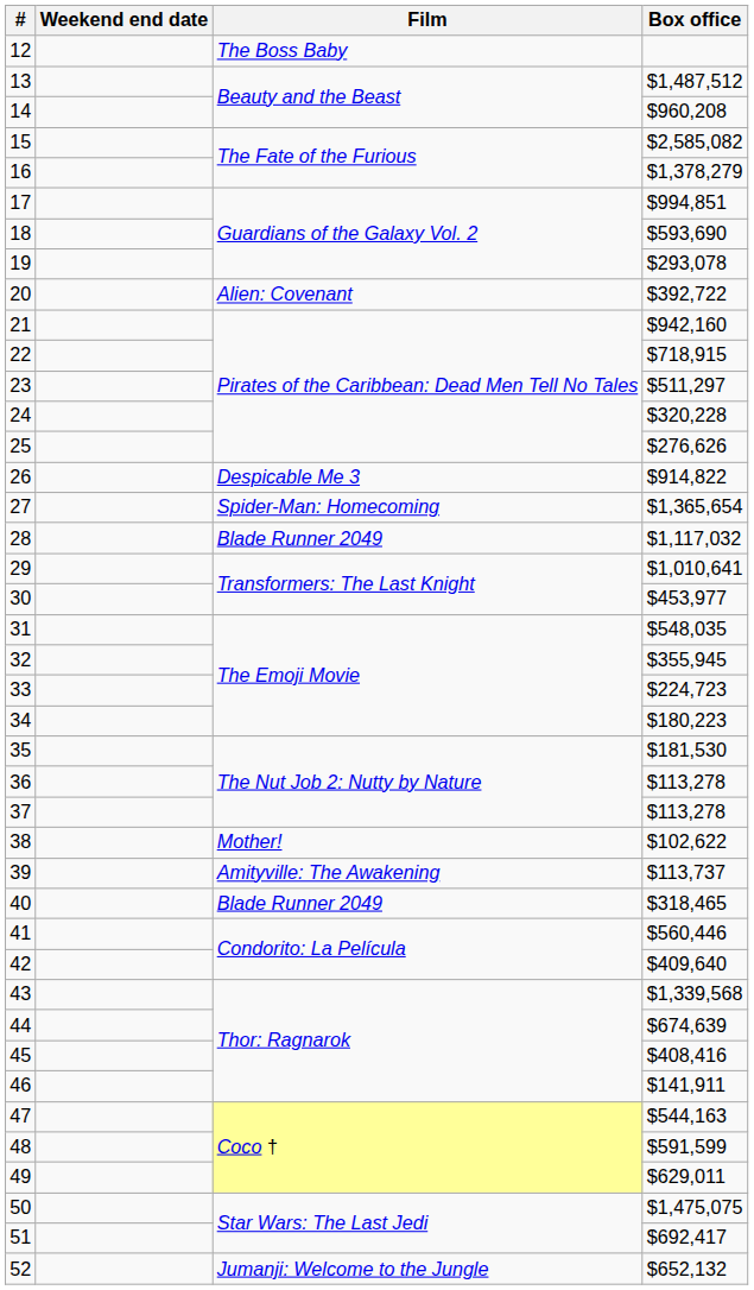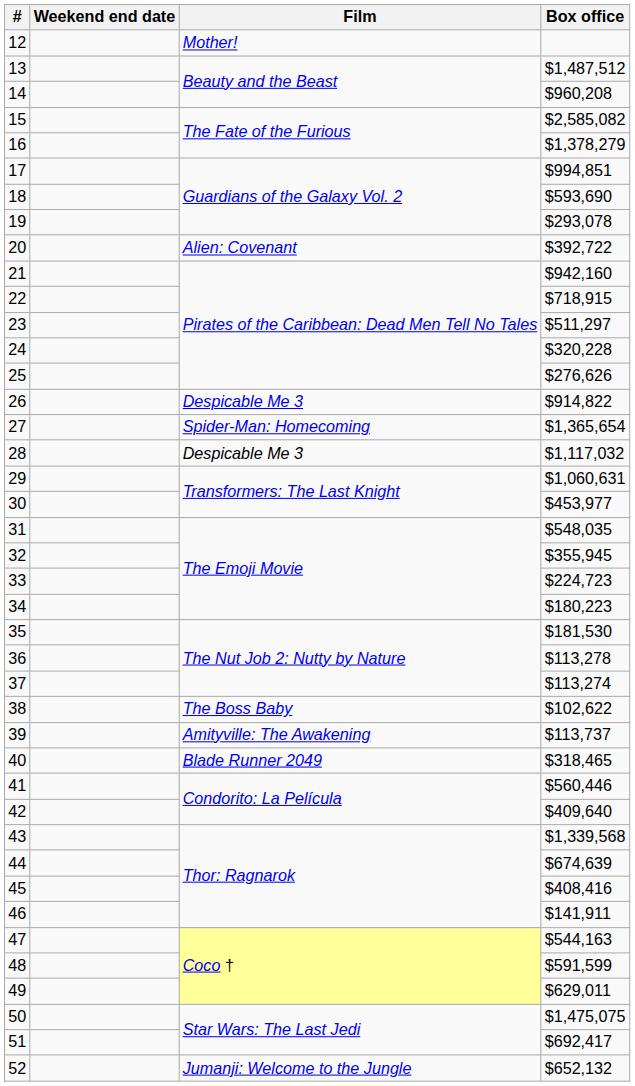 <table class="wikitable sortable">
 <tr>
 <th abbr="Week">#</th>
 <th abbr="Date">Weekend end date</th>
 <th>Film</th>
 <th>Box office</th>
 </tr>
 <tr>
 <td>12</td>
 <td></td>
-<td><em><a href='#'>The Boss Baby</a></em></td>
+<td><em><a href='#'>Mother!</a></em></td>
 <td></td>
 </tr>
 <tr>
 <td>13</td>
 <td></td>
 <td rowspan="2"><em><a href='#'>Beauty and the Beast</a></em></td>
 <td>$1,487,512</td>
 </tr>
 <tr>
 <td>14</td>
 <td></td>
 <td>$960,208</td>
 </tr>
 <tr>
 <td>15</td>
 <td></td>
 <td rowspan="2"><em><a href='#'>The Fate of the Furious</a></em></td>
 <td>$2,585,082</td>
 </tr>
 <tr>
 <td>16</td>
 <td></td>
 <td>$1,378,279</td>
 </tr>
 <tr>
 <td>17</td>
 <td></td>
 <td rowspan="3"><em><a href='#'>Guardians of the Galaxy Vol. 2</a></em></td>
 <td>$994,851</td>
 </tr>
 <tr>
 <td>18</td>
 <td></td>
 <td>$593,690</td>
 </tr>
 <tr>
 <td>19</td>
 <td></td>
 <td>$293,078</td>
 </tr>
 <tr>
 <td>20</td>
 <td></td>
 <td><em><a href='#'>Alien: Covenant</a></em></td>
 <td>$392,722</td>
 </tr>
 <tr>
 <td>21</td>
 <td></td>
 <td rowspan="5"><em><a href='#'>Pirates of the Caribbean: Dead Men Tell No Tales</a></em></td>
 <td>$942,160</td>
 </tr>
 <tr>
 <td>22</td>
 <td></td>
 <td>$718,915</td>
 </tr>
 <tr>
 <td>23</td>
 <td></td>
 <td>$511,297</td>
 </tr>
 <tr>
 <td>24</td>
 <td></td>
 <td>$320,228</td>
 </tr>
 <tr>
 <td>25</td>
 <td></td>
 <td>$276,626</td>
 </tr>
 <tr>
 <td>26</td>
 <td></td>
 <td><em><a href='#'>Despicable Me 3</a></em></td>
 <td>$914,822</td>
 </tr>
 <tr>
 <td>27</td>
 <td></td>
 <td><em><a href='#'>Spider-Man: Homecoming</a></em></td>
 <td>$1,365,654</td>
 </tr>
 <tr>
 <td>28</td>
 <td></td>
-<td><em><a href='#'>Blade Runner 2049</a></em></td>
+<td><em>Despicable Me 3</em></td>
 <td>$1,117,032</td>
 </tr>
 <tr>
 <td>29</td>
 <td></td>
 <td rowspan="2"><em><a href='#'>Transformers: The Last Knight</a></em></td>
-<td>$1,010,641</td>
+<td>$1,060,631</td>
 </tr>
 <tr>
 <td>30</td>
 <td></td>
 <td>$453,977</td>
 </tr>
 <tr>
 <td>31</td>
 <td></td>
 <td rowspan="4"><em><a href='#'>The Emoji Movie</a></em></td>
 <td>$548,035</td>
 </tr>
 <tr>
 <td>32</td>
 <td></td>
 <td>$355,945</td>
 </tr>
 <tr>
 <td>33</td>
 <td></td>
 <td>$224,723</td>
 </tr>
 <tr>
 <td>34</td>
 <td></td>
 <td>$180,223</td>
 </tr>
 <tr>
 <td>35</td>
 <td></td>
 <td rowspan="3"><em><a href='#'>The Nut Job 2: Nutty by Nature</a></em></td>
 <td>$181,530</td>
 </tr>
 <tr>
 <td>36</td>
 <td></td>
 <td>$113,278</td>
 </tr>
 <tr>
 <td>37</td>
 <td></td>
-<td>$113,278</td>
+<td>$113,274</td>
 </tr>
 <tr>
 <td>38</td>
 <td></td>
-<td><em><a href='#'>Mother!</a></em></td>
+<td><em><a href='#'>The Boss Baby</a></em></td>
 <td>$102,622</td>
 </tr>
 <tr>
 <td>39</td>
 <td></td>
 <td><em><a href='#'>Amityville: The Awakening</a></em></td>
 <td>$113,737</td>
 </tr>
 <tr>
 <td>40</td>
 <td></td>
 <td><em><a href='#'>Blade Runner 2049</a></em></td>
 <td>$318,465</td>
 </tr>
 <tr>
 <td>41</td>
 <td></td>
 <td rowspan="2"><em><a href='#'>Condorito: La Película</a></em></td>
 <td>$560,446</td>
 </tr>
 <tr>
 <td>42</td>
 <td></td>
 <td>$409,640</td>
 </tr>
 <tr>
 <td>43</td>
 <td></td>
 <td rowspan="4"><em><a href='#'>Thor: Ragnarok</a></em></td>
 <td>$1,339,568</td>
 </tr>
 <tr>
 <td>44</td>
 <td></td>
 <td>$674,639</td>
 </tr>
 <tr>
 <td>45</td>
 <td></td>
 <td>$408,416</td>
 </tr>
 <tr>
 <td>46</td>
 <td></td>
 <td>$141,911</td>
 </tr>
 <tr>
 <td>47</td>
 <td></td>
 <td rowspan="3" style="background-color:#FFFF99"><em><a href='#'>Coco</a></em> †</td>
 <td>$544,163</td>
 </tr>
 <tr>
 <td>48</td>
 <td></td>
 <td>$591,599</td>
 </tr>
 <tr>
 <td>49</td>
 <td></td>
 <td>$629,011</td>
 </tr>
 <tr>
 <td>50</td>
 <td></td>
 <td rowspan="2"><em><a href='#'>Star Wars: The Last Jedi</a></em></td>
 <td>$1,475,075</td>
 </tr>
 <tr>
 <td>51</td>
 <td></td>
 <td>$692,417</td>
 </tr>
 <tr>
 <td>52</td>
 <td></td>
 <td><em><a href='#'>Jumanji: Welcome to the Jungle</a></em></td>
 <td>$652,132</td>
 </tr>
 </table>
